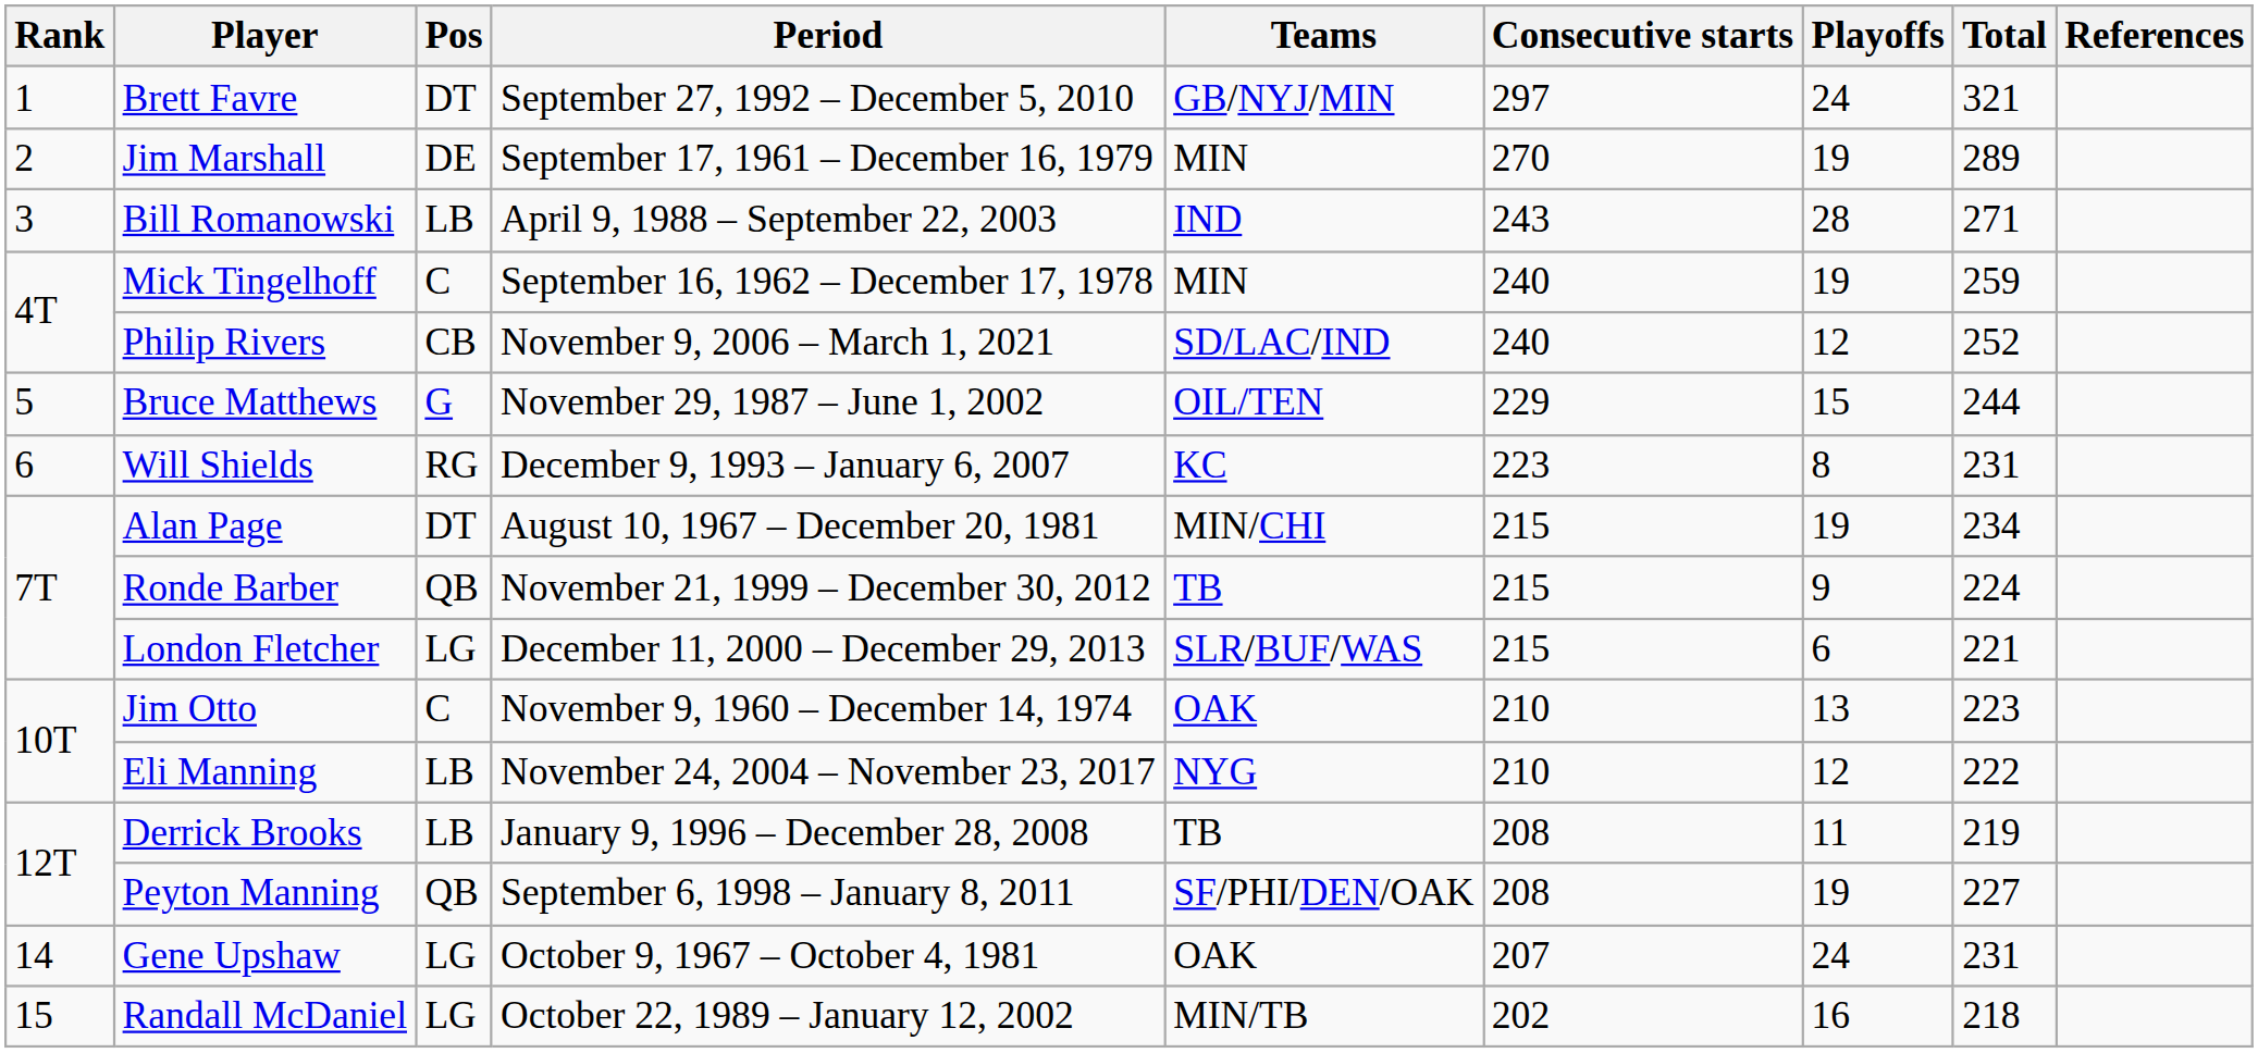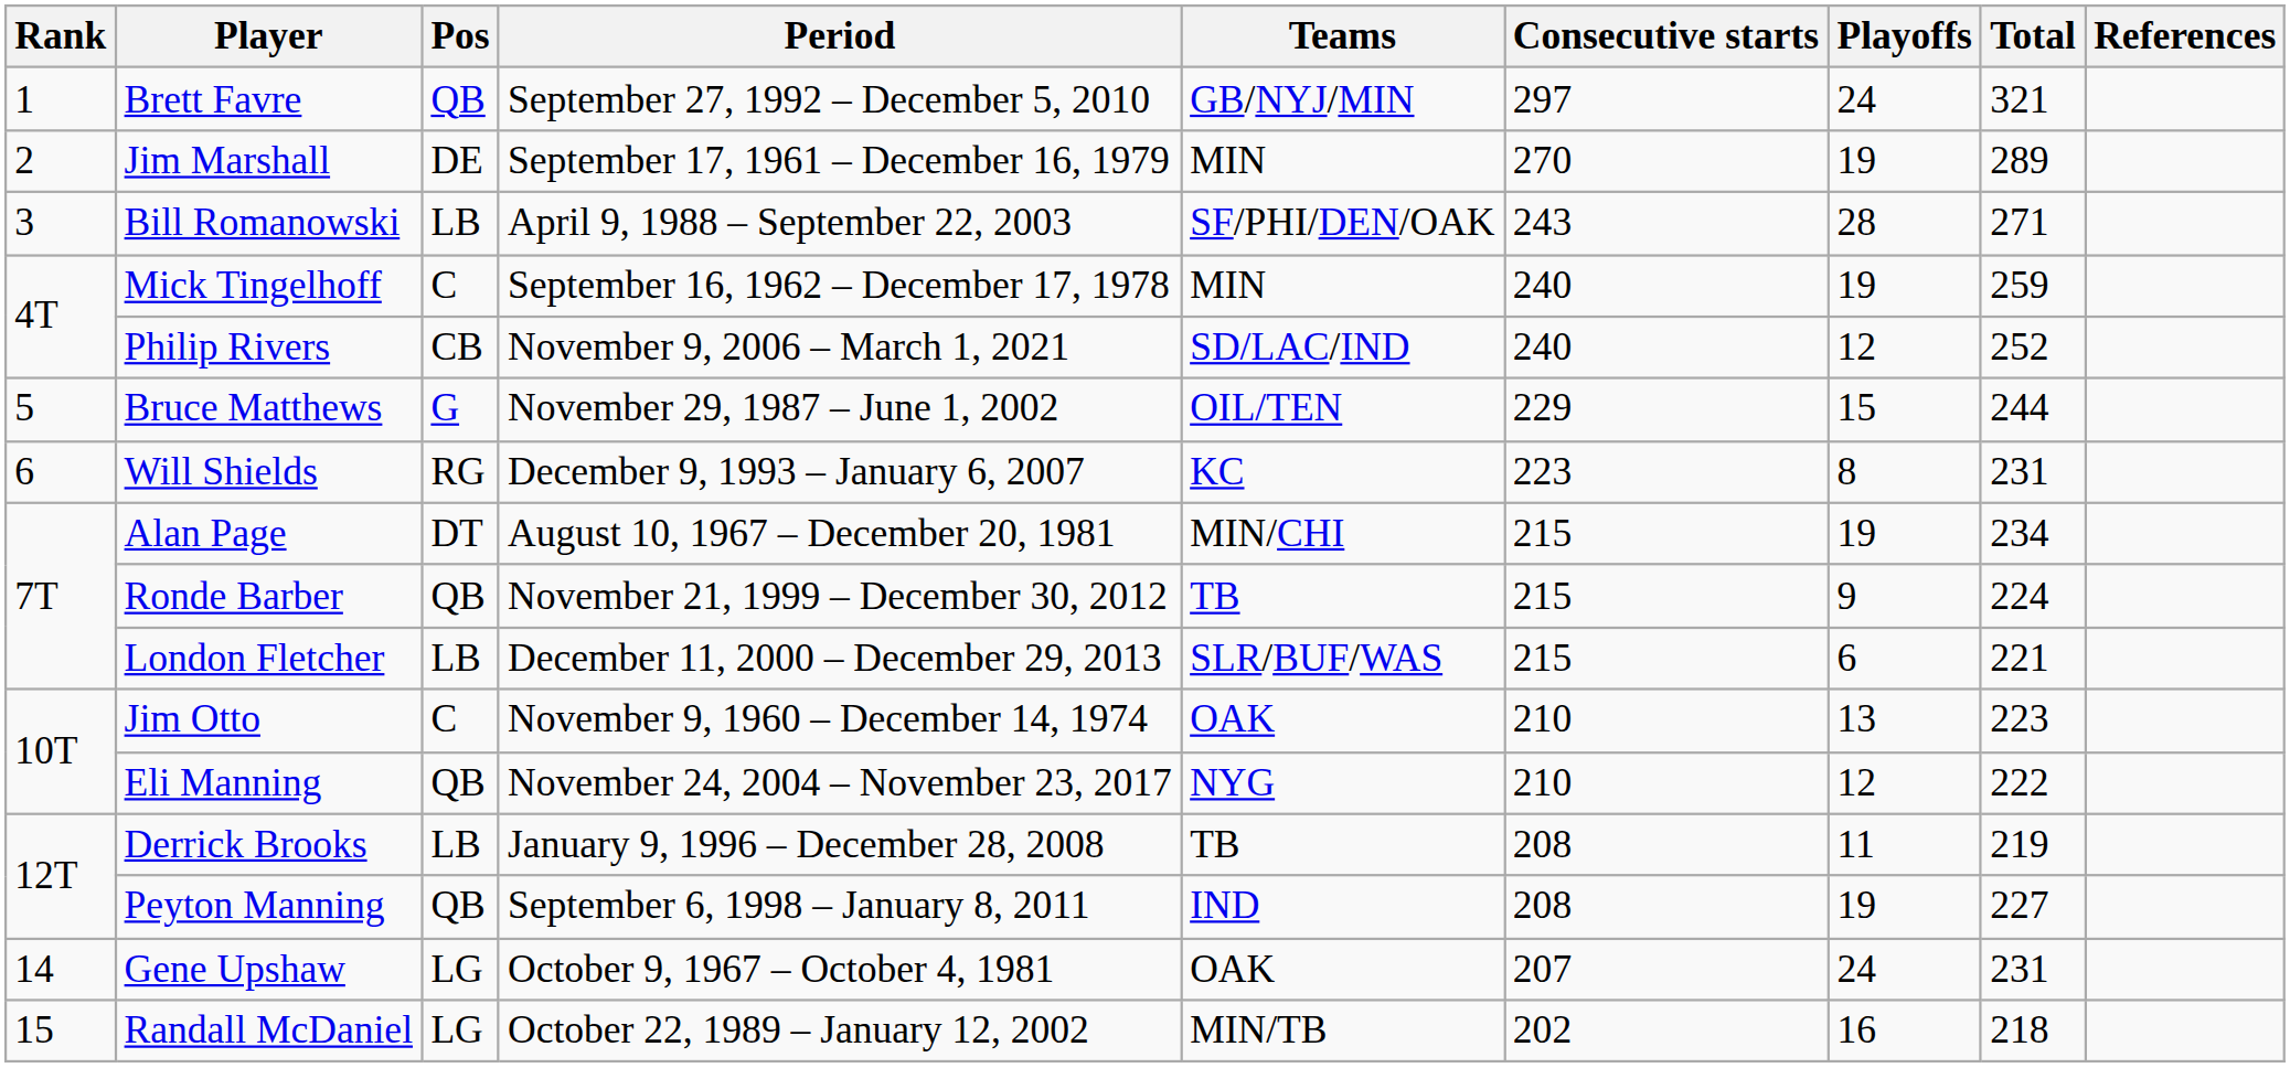 <table class="wikitable">
 <tr>
 <th>Rank</th>
 <th>Player</th>
 <th>Pos</th>
 <th>Period</th>
 <th>Teams</th>
 <th>Consecutive starts</th>
 <th>Playoffs</th>
 <th>Total</th>
 <th>References</th>
 </tr>
 <tr>
 <td rowspan="1">1</td>
 <td><a href='#'>Brett Favre</a></td>
-<td>DT</td>
+<td><a href='#'>QB</a></td>
 <td>September 27, 1992 – December 5, 2010</td>
 <td><a href='#'>GB</a>/<a href='#'>NYJ</a>/<a href='#'>MIN</a></td>
 <td>297</td>
 <td>24</td>
 <td>321</td>
 <td></td>
 </tr>
 <tr>
 <td rowspan="1">2</td>
 <td style="text-align:left;"><a href='#'>Jim Marshall</a></td>
 <td>DE</td>
 <td>September 17, 1961 – December 16, 1979</td>
 <td>MIN</td>
 <td>270</td>
 <td>19</td>
 <td>289</td>
 <td></td>
 </tr>
 <tr>
 <td>3</td>
 <td><a href='#'>Bill Romanowski</a></td>
 <td>LB</td>
 <td>April 9, 1988 – September 22, 2003</td>
-<td><a href='#'>IND</a></td>
+<td><a href='#'>SF</a>/PHI/<a href='#'>DEN</a>/OAK</td>
 <td>243</td>
 <td>28</td>
 <td>271</td>
 <td></td>
 </tr>
 <tr>
 <td rowspan="2">4T</td>
 <td style="text-align:left;"><a href='#'>Mick Tingelhoff</a></td>
 <td>C</td>
 <td>September 16, 1962 – December 17, 1978</td>
 <td>MIN</td>
 <td>240</td>
 <td>19</td>
 <td>259</td>
 <td></td>
 </tr>
 <tr>
 <td style="text-align:left;"><a href='#'>Philip Rivers</a></td>
 <td>CB</td>
 <td>November 9, 2006 – March 1, 2021</td>
 <td><a href='#'>SD/LAC</a>/<a href='#'>IND</a></td>
 <td>240</td>
 <td>12</td>
 <td>252</td>
 <td></td>
 </tr>
 <tr>
 <td rowspan="1">5</td>
 <td style="text-align:left;"><a href='#'>Bruce Matthews</a></td>
 <td><a href='#'>G</a></td>
 <td>November 29, 1987 – June 1, 2002</td>
 <td><a href='#'>OIL/TEN</a></td>
 <td>229</td>
 <td>15</td>
 <td>244</td>
 <td></td>
 </tr>
 <tr>
 <td rowspan="1">6</td>
 <td style="text-align:left;"><a href='#'>Will Shields</a></td>
 <td>RG</td>
 <td>December 9, 1993 – January 6, 2007</td>
 <td><a href='#'>KC</a></td>
 <td>223</td>
 <td>8</td>
 <td>231</td>
 <td></td>
 </tr>
 <tr>
 <td rowspan="3">7T</td>
 <td style="text-align:left;"><a href='#'>Alan Page</a></td>
 <td>DT</td>
 <td>August 10, 1967 – December 20, 1981</td>
 <td>MIN/<a href='#'>CHI</a></td>
 <td>215</td>
 <td>19</td>
 <td>234</td>
 <td></td>
 </tr>
 <tr>
 <td style="text-align:left;"><a href='#'>Ronde Barber</a></td>
 <td>QB</td>
 <td>November 21, 1999 – December 30, 2012</td>
 <td><a href='#'>TB</a></td>
 <td>215</td>
 <td>9</td>
 <td>224</td>
 <td></td>
 </tr>
 <tr>
 <td style="text-align:left;"><a href='#'>London Fletcher</a></td>
-<td>LG</td>
+<td>LB</td>
 <td>December 11, 2000 – December 29, 2013</td>
 <td><a href='#'>SLR</a>/<a href='#'>BUF</a>/<a href='#'>WAS</a></td>
 <td>215</td>
 <td>6</td>
 <td>221</td>
 <td></td>
 </tr>
 <tr>
 <td rowspan="2">10T</td>
 <td style="text-align:left;"><a href='#'>Jim Otto</a></td>
 <td>C</td>
 <td>November 9, 1960 – December 14, 1974</td>
 <td><a href='#'>OAK</a></td>
 <td>210</td>
 <td>13</td>
 <td>223</td>
 <td></td>
 </tr>
 <tr>
 <td><a href='#'>Eli Manning</a></td>
-<td>LB</td>
+<td>QB</td>
 <td>November 24, 2004 – November 23, 2017</td>
 <td><a href='#'>NYG</a></td>
 <td>210</td>
 <td>12</td>
 <td>222</td>
 <td></td>
 </tr>
 <tr>
 <td rowspan="2">12T</td>
 <td style="text-align:left;"><a href='#'>Derrick Brooks</a></td>
 <td>LB</td>
 <td>January 9, 1996 – December 28, 2008</td>
 <td>TB</td>
 <td>208</td>
 <td>11</td>
 <td>219</td>
 <td></td>
 </tr>
 <tr>
 <td><a href='#'>Peyton Manning</a></td>
 <td>QB</td>
 <td>September 6, 1998 – January 8, 2011</td>
-<td><a href='#'>SF</a>/PHI/<a href='#'>DEN</a>/OAK</td>
+<td><a href='#'>IND</a></td>
 <td>208</td>
 <td>19</td>
 <td>227</td>
 <td></td>
 </tr>
 <tr>
 <td rowspan="1">14</td>
 <td style="text-align:left;"><a href='#'>Gene Upshaw</a></td>
 <td>LG</td>
 <td>October 9, 1967 – October 4, 1981</td>
 <td>OAK</td>
 <td>207</td>
 <td>24</td>
 <td>231</td>
 <td></td>
 </tr>
 <tr>
 <td rowspan="1">15</td>
 <td style="text-align:left;"><a href='#'>Randall McDaniel</a></td>
 <td>LG</td>
 <td>October 22, 1989 – January 12, 2002</td>
 <td>MIN/TB</td>
 <td>202</td>
 <td>16</td>
 <td>218</td>
 <td></td>
 </tr>
 </table>
